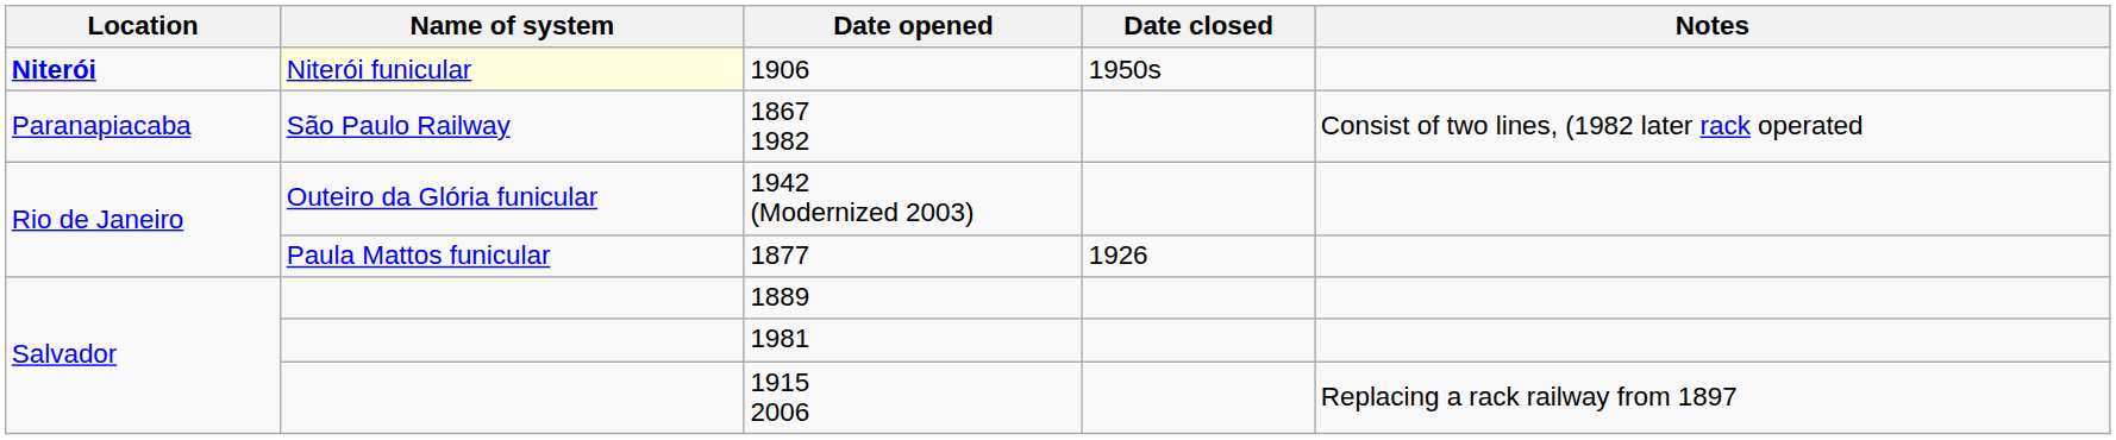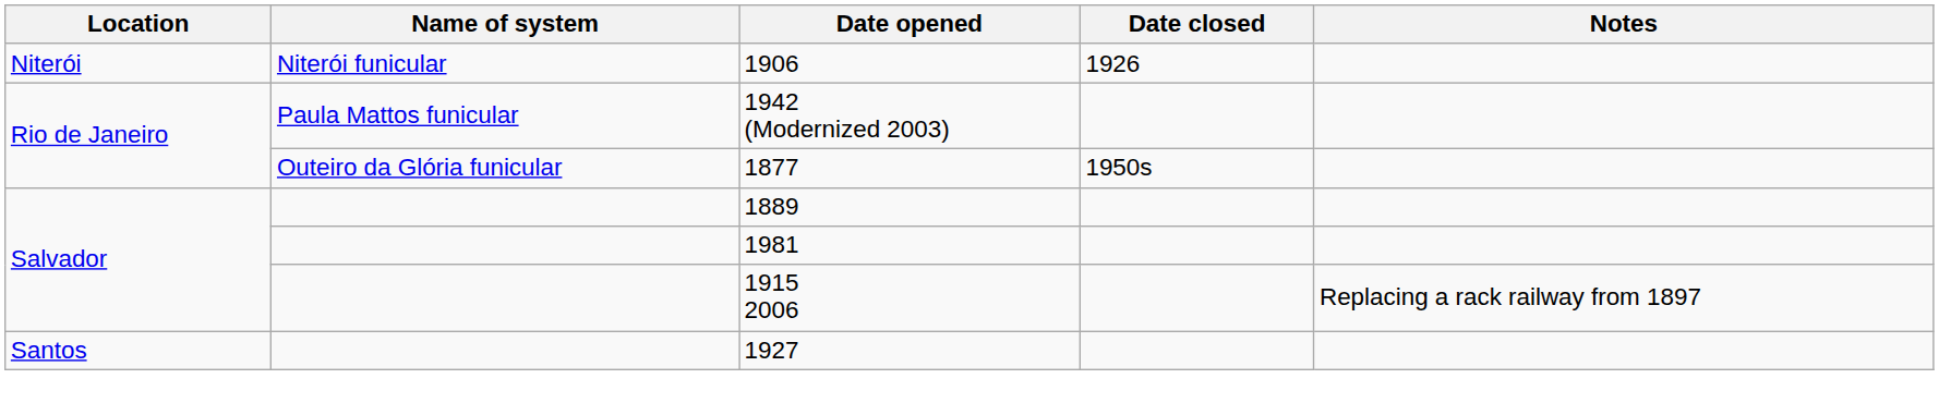 <table class="wikitable" width=100%>
 <tr>
 <th>Location</th>
 <th>Name of system</th>
 <th>Date opened</th>
 <th>Date closed</th>
 <th>Notes</th>
 </tr>
 <tr>
-<td><strong><a href='#'>Niterói</a></strong></td>
-<td style="background: lightyellow;"><a href='#'>Niterói funicular</a></td>
+<td><a href='#'>Niterói</a></td>
+<td><a href='#'>Niterói funicular</a></td>
 <td>1906</td>
-<td>1950s</td>
+<td>1926</td>
 <td></td>
 </tr>
 <tr>
-<td><a href='#'>Paranapiacaba</a></td>
-<td><a href='#'>São Paulo Railway</a></td>
-<td>1867<br>1982</td>
-<td></td>
-<td>Consist of two lines, (1982 later <a href='#'>rack</a> operated</td>
-</tr>
-<tr>
 <td rowspan="2"><a href='#'>Rio de Janeiro</a></td>
-<td><a href='#'>Outeiro da Glória funicular</a></td>
+<td><a href='#'>Paula Mattos funicular</a></td>
 <td>1942<br>(Modernized 2003)</td>
 <td></td>
 <td></td>
 </tr>
 <tr>
-<td><a href='#'>Paula Mattos funicular</a></td>
+<td><a href='#'>Outeiro da Glória funicular</a></td>
 <td>1877</td>
-<td>1926</td>
+<td>1950s</td>
 <td></td>
 </tr>
 <tr>
 <td rowspan="3"><a href='#'>Salvador</a></td>
 <td></td>
 <td>1889</td>
 <td></td>
 <td></td>
 </tr>
 <tr>
 <td></td>
 <td>1981</td>
 <td></td>
 <td></td>
 </tr>
 <tr>
 <td></td>
 <td>1915<br>2006</td>
 <td></td>
 <td>Replacing a rack railway from 1897</td>
 </tr>
+<tr>
+<td><a href='#'>Santos</a></td>
+<td></td>
+<td>1927 </td>
+<td></td>
+<td></td>
+</tr>
 </table>
